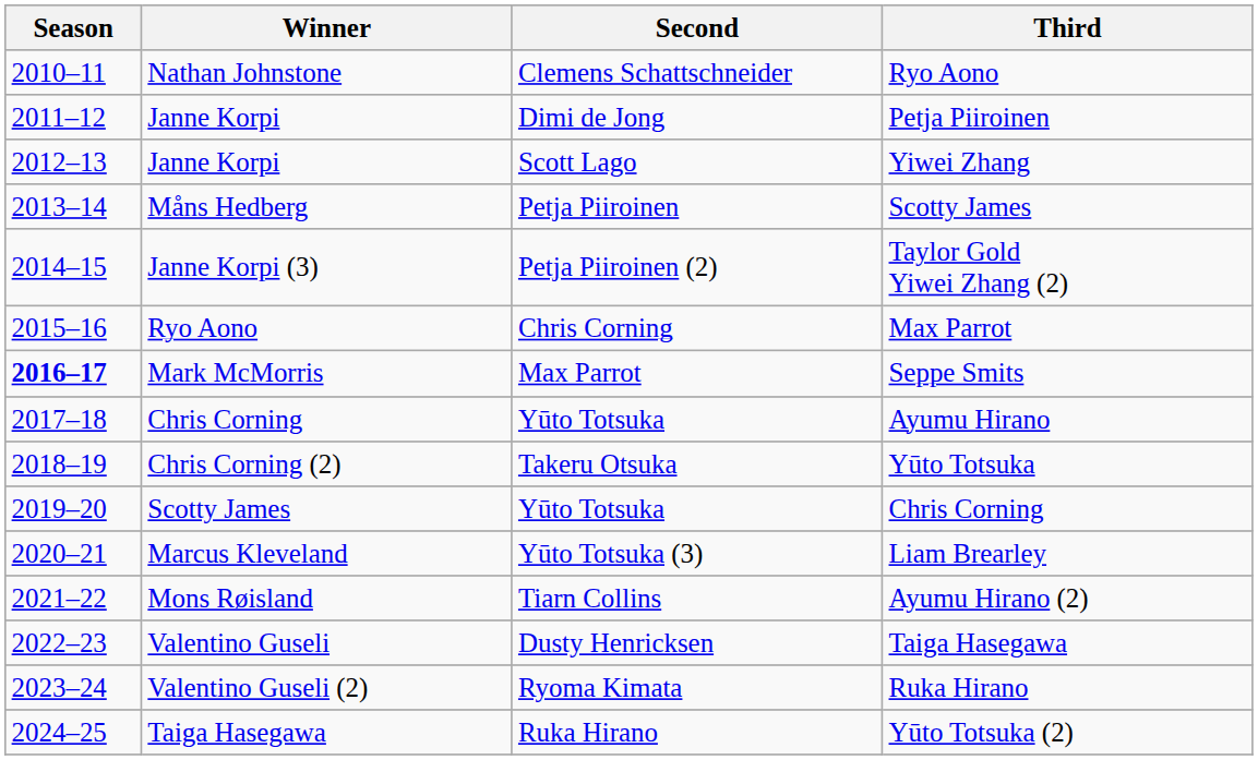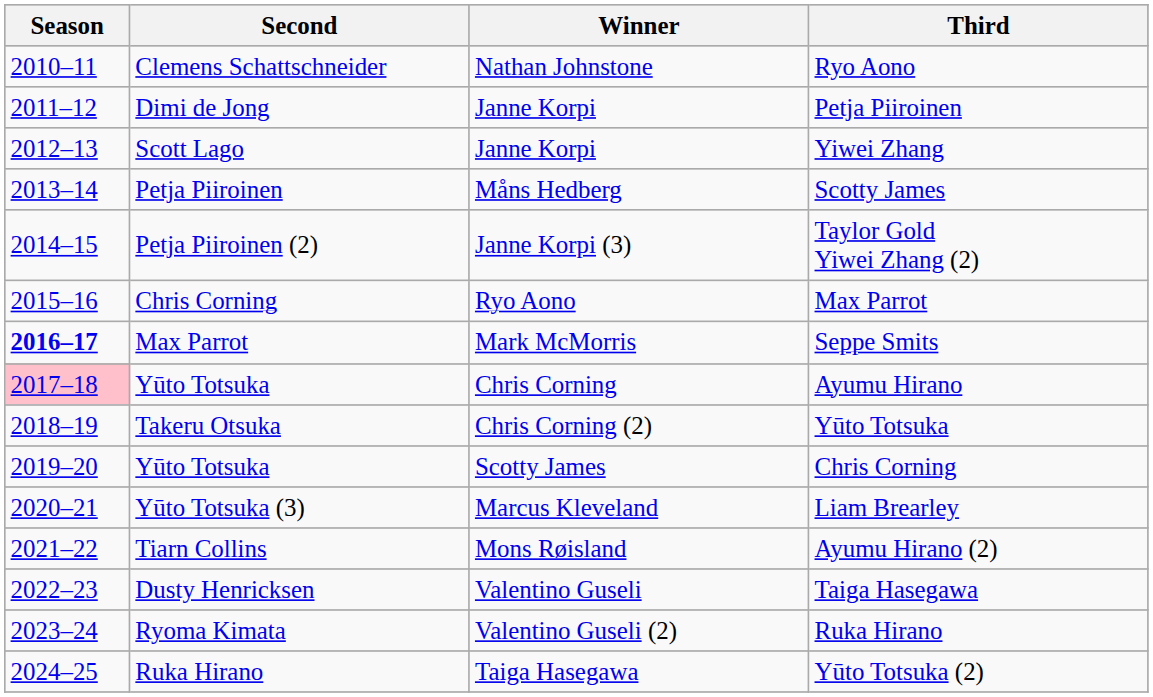 <table class="wikitable" style="font-size:95%;">
 <tr>
 <th width="69">Season</th>
+<th width="200">Second</th>
 <th width="200">Winner</th>
-<th width="200">Second</th>
 <th width="200">Third</th>
 </tr>
 <tr>
 <td><a href='#'>2010–11</a></td>
+<td> <a href='#'>Clemens Schattschneider</a></td>
 <td> <a href='#'>Nathan Johnstone</a></td>
-<td> <a href='#'>Clemens Schattschneider</a></td>
 <td> <a href='#'>Ryo Aono</a></td>
 </tr>
 <tr>
 <td><a href='#'>2011–12</a></td>
+<td> <a href='#'>Dimi de Jong</a></td>
 <td> <a href='#'>Janne Korpi</a></td>
-<td> <a href='#'>Dimi de Jong</a></td>
 <td> <a href='#'>Petja Piiroinen</a></td>
 </tr>
 <tr>
 <td><a href='#'>2012–13</a></td>
+<td> <a href='#'>Scott Lago</a></td>
 <td> <a href='#'>Janne Korpi</a></td>
-<td> <a href='#'>Scott Lago</a></td>
 <td> <a href='#'>Yiwei Zhang</a></td>
 </tr>
 <tr>
 <td><a href='#'>2013–14</a></td>
+<td> <a href='#'>Petja Piiroinen</a></td>
 <td> <a href='#'>Måns Hedberg</a></td>
-<td> <a href='#'>Petja Piiroinen</a></td>
 <td> <a href='#'>Scotty James</a></td>
 </tr>
 <tr>
 <td><a href='#'>2014–15</a></td>
+<td> <a href='#'>Petja Piiroinen</a> (2)</td>
 <td> <a href='#'>Janne Korpi</a> (3)</td>
-<td> <a href='#'>Petja Piiroinen</a> (2)</td>
 <td> <a href='#'>Taylor Gold</a> <br>  <a href='#'>Yiwei Zhang</a> (2)</td>
 </tr>
 <tr>
 <td><a href='#'>2015–16</a></td>
+<td> <a href='#'>Chris Corning</a></td>
 <td> <a href='#'>Ryo Aono</a></td>
-<td> <a href='#'>Chris Corning</a></td>
 <td> <a href='#'>Max Parrot</a></td>
 </tr>
 <tr>
 <td><strong><a href='#'>2016–17</a></strong></td>
+<td> <a href='#'>Max Parrot</a></td>
 <td> <a href='#'>Mark McMorris</a></td>
-<td> <a href='#'>Max Parrot</a></td>
 <td> <a href='#'>Seppe Smits</a></td>
 </tr>
 <tr>
-<td><a href='#'>2017–18</a></td>
+<td style="background: pink;"><a href='#'>2017–18</a></td>
+<td> <a href='#'>Yūto Totsuka</a></td>
 <td> <a href='#'>Chris Corning</a></td>
-<td> <a href='#'>Yūto Totsuka</a></td>
 <td> <a href='#'>Ayumu Hirano</a></td>
 </tr>
 <tr>
 <td><a href='#'>2018–19</a></td>
+<td> <a href='#'>Takeru Otsuka</a></td>
 <td> <a href='#'>Chris Corning</a> (2)</td>
-<td> <a href='#'>Takeru Otsuka</a></td>
 <td> <a href='#'>Yūto Totsuka</a></td>
 </tr>
 <tr>
 <td><a href='#'>2019–20</a></td>
+<td> <a href='#'>Yūto Totsuka</a></td>
 <td> <a href='#'>Scotty James</a></td>
-<td> <a href='#'>Yūto Totsuka</a></td>
 <td> <a href='#'>Chris Corning</a></td>
 </tr>
 <tr>
 <td><a href='#'>2020–21</a></td>
+<td> <a href='#'>Yūto Totsuka</a> (3)</td>
 <td> <a href='#'>Marcus Kleveland</a></td>
-<td> <a href='#'>Yūto Totsuka</a> (3)</td>
 <td> <a href='#'>Liam Brearley</a></td>
 </tr>
 <tr>
 <td><a href='#'>2021–22</a></td>
+<td> <a href='#'>Tiarn Collins</a></td>
 <td> <a href='#'>Mons Røisland</a></td>
-<td> <a href='#'>Tiarn Collins</a></td>
 <td> <a href='#'>Ayumu Hirano</a> (2)</td>
 </tr>
 <tr>
 <td><a href='#'>2022–23</a></td>
+<td> <a href='#'>Dusty Henricksen</a></td>
 <td> <a href='#'>Valentino Guseli</a></td>
-<td> <a href='#'>Dusty Henricksen</a></td>
 <td> <a href='#'>Taiga Hasegawa</a></td>
 </tr>
 <tr>
 <td><a href='#'>2023–24</a></td>
+<td> <a href='#'>Ryoma Kimata</a></td>
 <td> <a href='#'>Valentino Guseli</a> (2)</td>
-<td> <a href='#'>Ryoma Kimata</a></td>
 <td> <a href='#'>Ruka Hirano</a></td>
 </tr>
 <tr>
 <td><a href='#'>2024–25</a></td>
+<td> <a href='#'>Ruka Hirano</a></td>
 <td> <a href='#'>Taiga Hasegawa</a></td>
-<td> <a href='#'>Ruka Hirano</a></td>
 <td> <a href='#'>Yūto Totsuka</a> (2)</td>
 </tr>
 </table>
